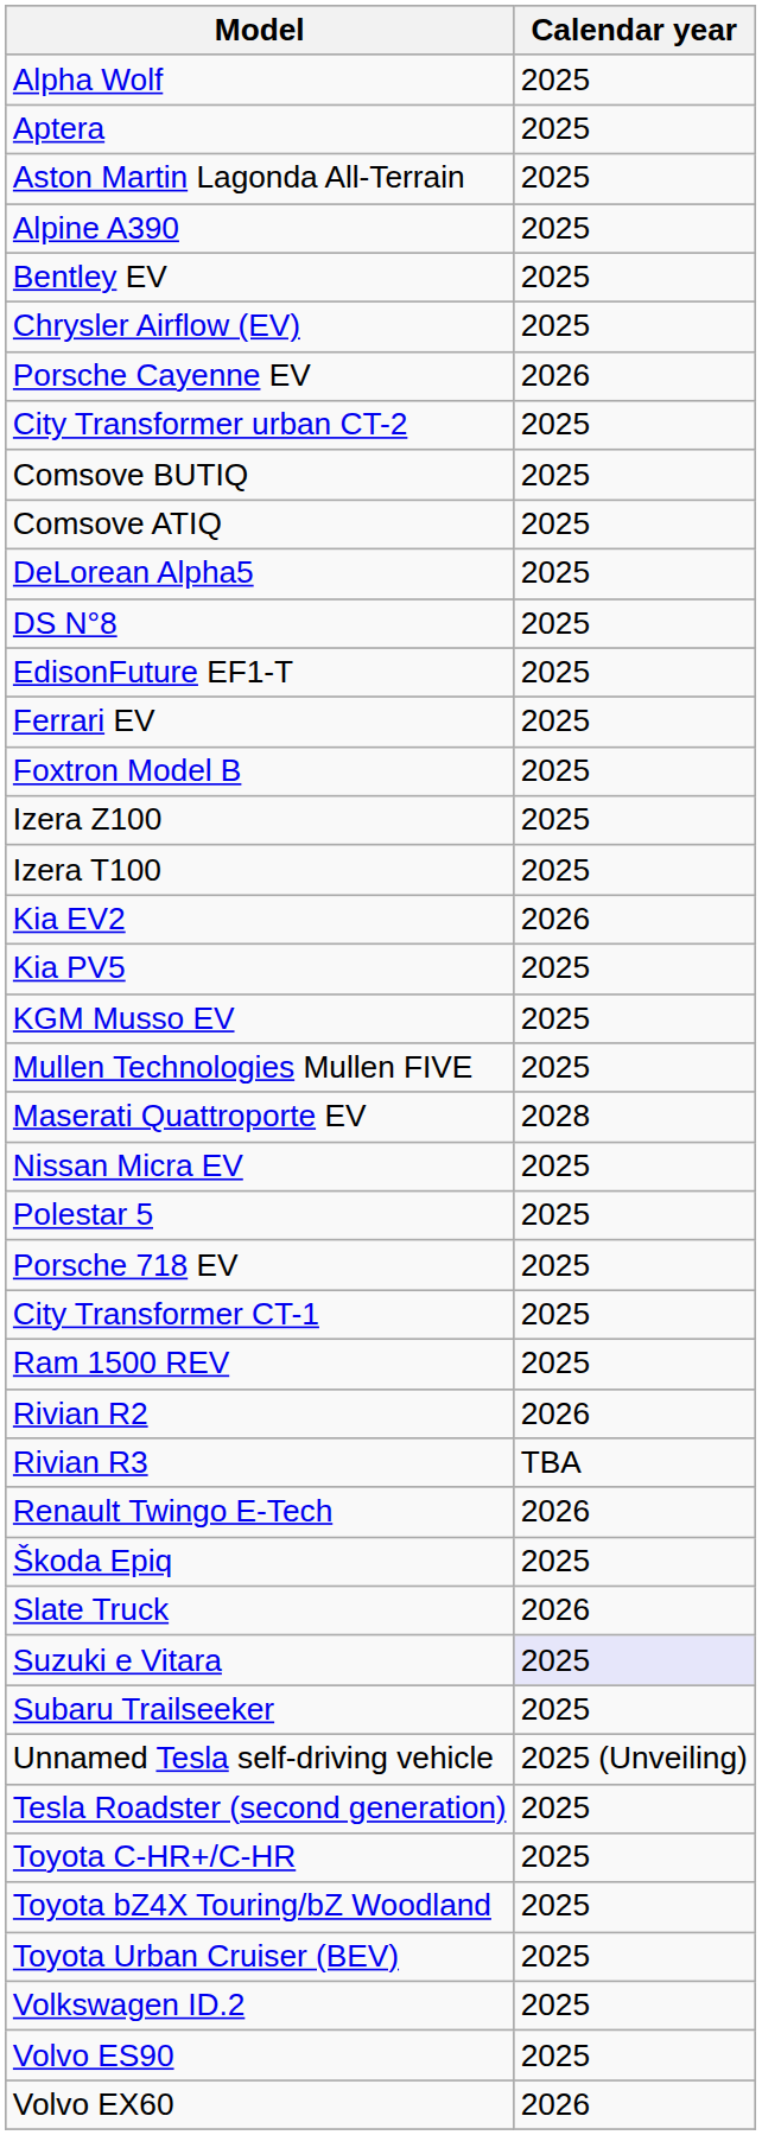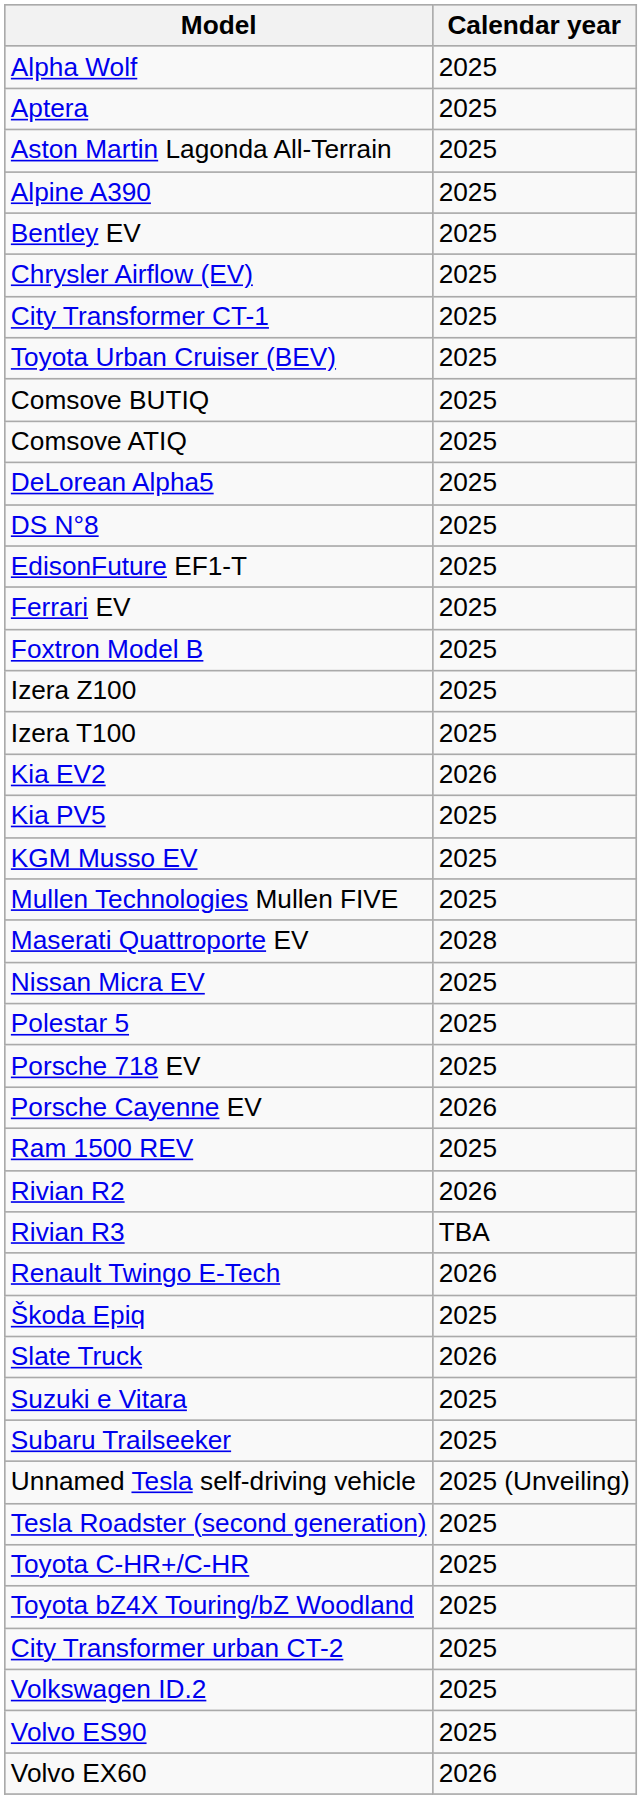 <table class="wikitable sortable sticky-header">
 <tr>
 <th>Model</th>
 <th>Calendar year</th>
 </tr>
 <tr>
 <td><a href='#'>Alpha Wolf</a></td>
 <td>2025</td>
 </tr>
 <tr>
 <td><a href='#'>Aptera</a></td>
 <td>2025</td>
 </tr>
 <tr>
 <td><a href='#'>Aston Martin</a> Lagonda All-Terrain</td>
 <td>2025</td>
 </tr>
 <tr>
 <td><a href='#'>Alpine A390</a></td>
 <td>2025</td>
 </tr>
 <tr>
 <td><a href='#'>Bentley</a> EV</td>
 <td>2025</td>
 </tr>
 <tr>
 <td><a href='#'>Chrysler Airflow (EV)</a></td>
 <td>2025</td>
 </tr>
 <tr>
-<td><a href='#'>Porsche Cayenne</a> EV</td>
-<td>2026</td>
+<td><a href='#'>City Transformer CT-1</a></td>
+<td>2025</td>
 </tr>
 <tr>
-<td><a href='#'>City Transformer urban CT-2</a></td>
+<td><a href='#'>Toyota Urban Cruiser (BEV)</a></td>
 <td>2025</td>
 </tr>
 <tr>
 <td>Comsove BUTIQ</td>
 <td>2025</td>
 </tr>
 <tr>
 <td>Comsove ATIQ</td>
 <td>2025</td>
 </tr>
 <tr>
 <td><a href='#'>DeLorean Alpha5</a></td>
 <td>2025</td>
 </tr>
 <tr>
 <td><a href='#'>DS N°8</a></td>
 <td>2025</td>
 </tr>
 <tr>
 <td><a href='#'>EdisonFuture</a> EF1-T</td>
 <td>2025</td>
 </tr>
 <tr>
 <td><a href='#'>Ferrari</a> EV</td>
 <td>2025</td>
 </tr>
 <tr>
 <td><a href='#'>Foxtron Model B</a></td>
 <td>2025</td>
 </tr>
 <tr>
 <td>Izera Z100</td>
 <td>2025</td>
 </tr>
 <tr>
 <td>Izera T100</td>
 <td>2025</td>
 </tr>
 <tr>
 <td><a href='#'>Kia EV2</a></td>
 <td>2026</td>
 </tr>
 <tr>
 <td><a href='#'>Kia PV5</a></td>
 <td>2025</td>
 </tr>
 <tr>
 <td><a href='#'>KGM Musso EV</a></td>
 <td>2025</td>
 </tr>
 <tr>
 <td><a href='#'>Mullen Technologies</a> Mullen FIVE</td>
 <td>2025</td>
 </tr>
 <tr>
 <td><a href='#'>Maserati Quattroporte</a> EV</td>
 <td>2028</td>
 </tr>
 <tr>
 <td><a href='#'>Nissan Micra EV</a></td>
 <td>2025</td>
 </tr>
 <tr>
 <td><a href='#'>Polestar 5</a></td>
 <td>2025</td>
 </tr>
 <tr>
 <td><a href='#'>Porsche 718</a> EV</td>
 <td>2025</td>
 </tr>
 <tr>
-<td><a href='#'>City Transformer CT-1</a></td>
-<td>2025</td>
+<td><a href='#'>Porsche Cayenne</a> EV</td>
+<td>2026</td>
 </tr>
 <tr>
 <td><a href='#'>Ram 1500 REV</a></td>
 <td>2025</td>
 </tr>
 <tr>
 <td><a href='#'>Rivian R2</a></td>
 <td>2026</td>
 </tr>
 <tr>
 <td><a href='#'>Rivian R3</a></td>
 <td>TBA</td>
 </tr>
 <tr>
 <td><a href='#'>Renault Twingo E-Tech</a></td>
 <td>2026</td>
 </tr>
 <tr>
 <td><a href='#'>Škoda Epiq</a></td>
 <td>2025</td>
 </tr>
 <tr>
 <td><a href='#'>Slate Truck</a></td>
 <td>2026</td>
 </tr>
 <tr>
 <td><a href='#'>Suzuki e Vitara</a></td>
-<td style="background: lavender;">2025</td>
+<td>2025</td>
 </tr>
 <tr>
 <td><a href='#'>Subaru Trailseeker</a></td>
 <td>2025</td>
 </tr>
 <tr>
 <td>Unnamed <a href='#'>Tesla</a> self-driving vehicle</td>
 <td>2025 (Unveiling)</td>
 </tr>
 <tr>
 <td><a href='#'>Tesla Roadster (second generation)</a></td>
 <td>2025</td>
 </tr>
 <tr>
 <td><a href='#'>Toyota C-HR+/C-HR</a></td>
 <td>2025</td>
 </tr>
 <tr>
 <td><a href='#'>Toyota bZ4X Touring/bZ Woodland</a></td>
 <td>2025</td>
 </tr>
 <tr>
-<td><a href='#'>Toyota Urban Cruiser (BEV)</a></td>
+<td><a href='#'>City Transformer urban CT-2</a></td>
 <td>2025</td>
 </tr>
 <tr>
 <td><a href='#'>Volkswagen ID.2</a></td>
 <td>2025</td>
 </tr>
 <tr>
 <td><a href='#'>Volvo ES90</a></td>
 <td>2025</td>
 </tr>
 <tr>
 <td>Volvo EX60</td>
 <td>2026</td>
 </tr>
 </table>
